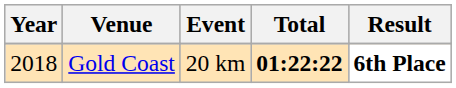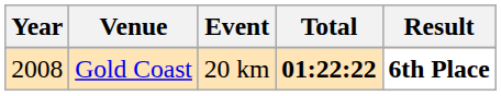 <table class="sortable wikitable" style="font-size: 95%;">
 <tr>
 <th>Year</th>
 <th>Venue</th>
 <th>Event</th>
 <th>Total</th>
 <th>Result</th>
 </tr>
 <tr>
 </tr>
 <tr style="background:#FFE4B5">
-<td align="center">2018</td>
+<td align="center">2008</td>
 <td align="left"><a href='#'>Gold Coast</a></td>
 <td align="left">20 km</td>
 <td align="left"><strong>01:22:22</strong></td>
 <td style="text-align:left; background:white"><strong>6th Place</strong></td>
 </tr>
 </table>
